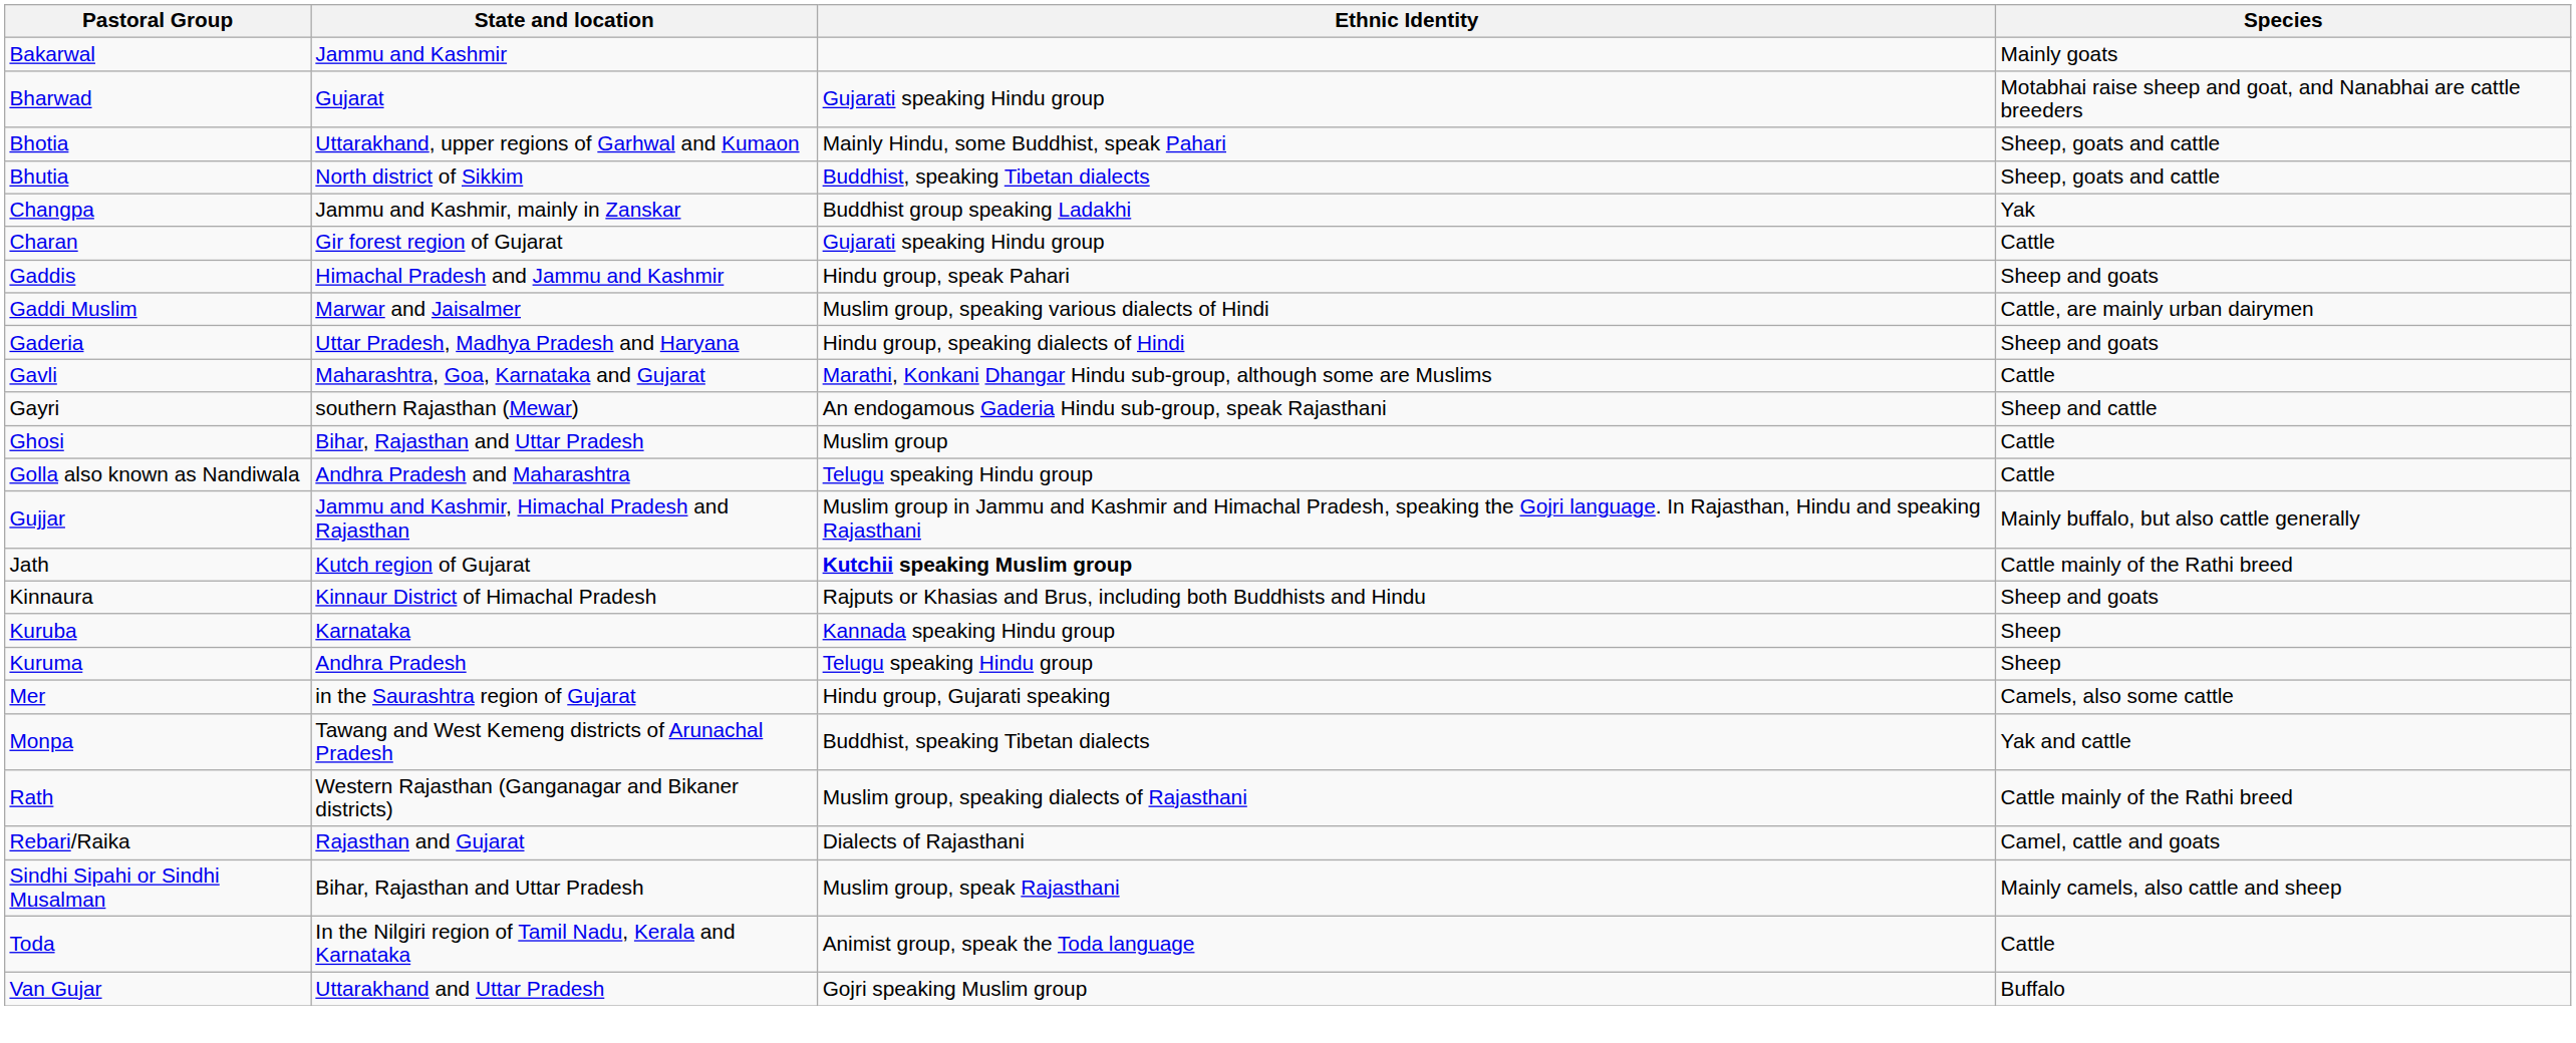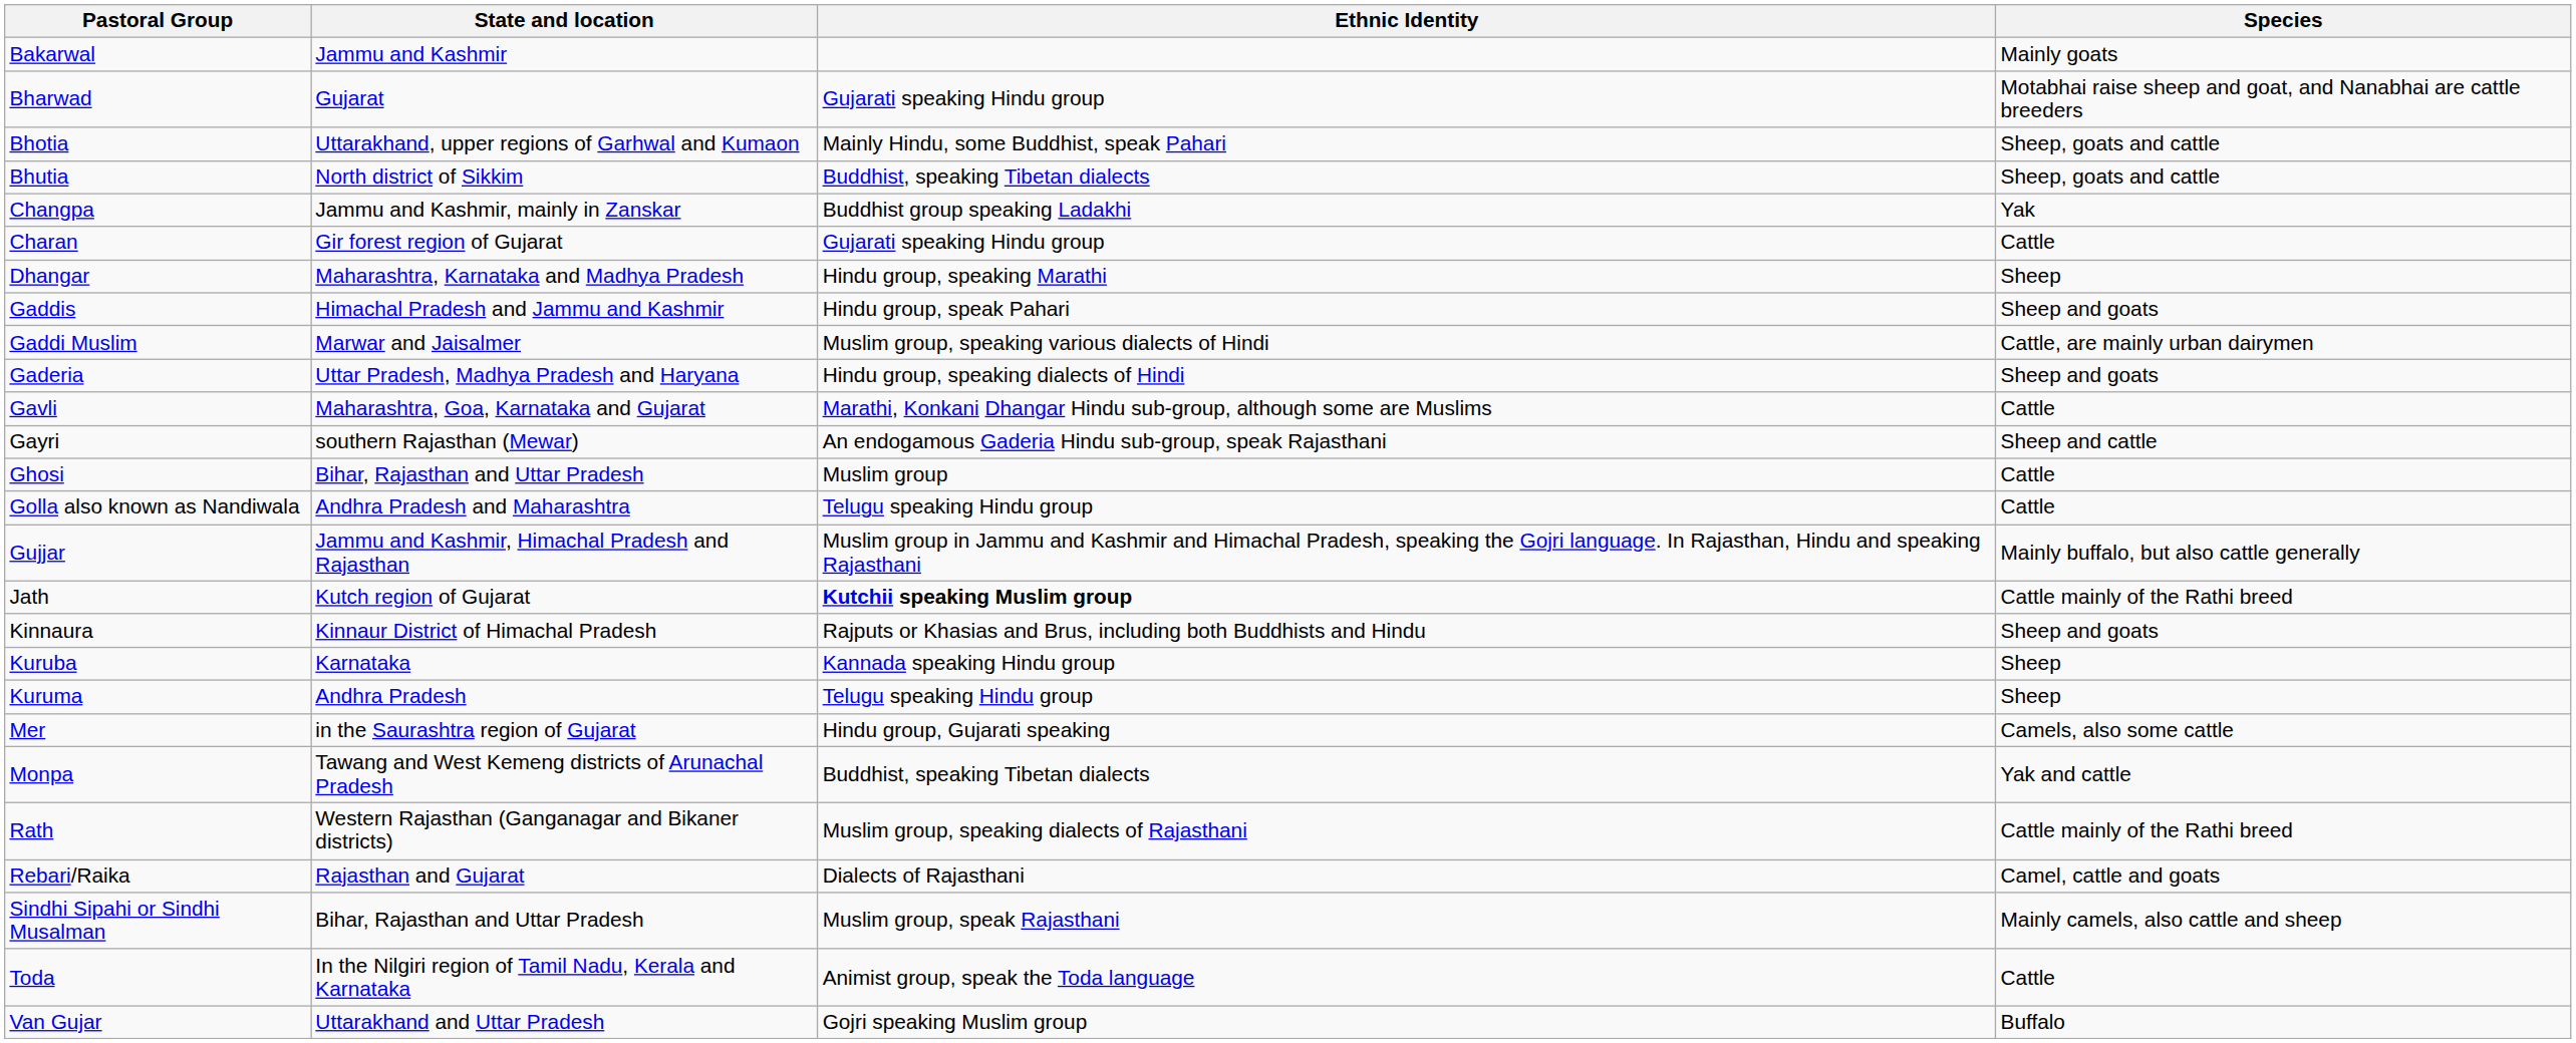 <table class="wikitable">
 <tr>
 <th>Pastoral Group</th>
 <th>State and location</th>
 <th>Ethnic Identity</th>
 <th>Species</th>
 </tr>
 <tr>
 <td><a href='#'>Bakarwal</a></td>
 <td><a href='#'>Jammu and Kashmir</a></td>
 <td></td>
 <td>Mainly goats</td>
 </tr>
 <tr>
 <td><a href='#'>Bharwad</a></td>
 <td><a href='#'>Gujarat</a></td>
 <td><a href='#'>Gujarati</a> speaking Hindu group</td>
 <td>Motabhai raise sheep and goat, and Nanabhai are cattle breeders</td>
 </tr>
 <tr>
 <td><a href='#'>Bhotia</a></td>
 <td><a href='#'>Uttarakhand</a>, upper regions of <a href='#'>Garhwal</a> and <a href='#'>Kumaon</a></td>
 <td>Mainly Hindu, some Buddhist, speak <a href='#'>Pahari</a></td>
 <td>Sheep, goats and cattle</td>
 </tr>
 <tr>
 <td><a href='#'>Bhutia</a></td>
 <td><a href='#'>North district</a> of <a href='#'>Sikkim</a></td>
 <td><a href='#'>Buddhist</a>, speaking <a href='#'>Tibetan dialects</a></td>
 <td>Sheep, goats and cattle</td>
 </tr>
 <tr>
 <td><a href='#'>Changpa</a></td>
 <td>Jammu and Kashmir, mainly in <a href='#'>Zanskar</a></td>
 <td>Buddhist group speaking <a href='#'>Ladakhi</a></td>
 <td>Yak</td>
 </tr>
 <tr>
 <td><a href='#'>Charan</a></td>
 <td><a href='#'>Gir forest region</a> of Gujarat</td>
 <td><a href='#'>Gujarati</a> speaking Hindu group</td>
 <td>Cattle</td>
+</tr>
+<tr>
+<td><a href='#'>Dhangar</a></td>
+<td><a href='#'>Maharashtra</a>, <a href='#'>Karnataka</a> and <a href='#'>Madhya Pradesh</a></td>
+<td>Hindu group, speaking <a href='#'>Marathi</a></td>
+<td>Sheep</td>
 </tr>
 <tr>
 <td><a href='#'>Gaddis</a></td>
 <td><a href='#'>Himachal Pradesh</a> and <a href='#'>Jammu and Kashmir</a></td>
 <td>Hindu group, speak Pahari</td>
 <td>Sheep and goats</td>
 </tr>
 <tr>
 <td><a href='#'>Gaddi Muslim</a></td>
 <td><a href='#'>Marwar</a> and <a href='#'>Jaisalmer</a></td>
 <td>Muslim group, speaking various dialects of Hindi</td>
 <td>Cattle, are mainly urban dairymen</td>
 </tr>
 <tr>
 <td><a href='#'>Gaderia</a></td>
 <td><a href='#'>Uttar Pradesh</a>, <a href='#'>Madhya Pradesh</a> and <a href='#'>Haryana</a></td>
 <td>Hindu group, speaking dialects of <a href='#'>Hindi</a></td>
 <td>Sheep and goats</td>
 </tr>
 <tr>
 <td><a href='#'>Gavli</a></td>
 <td><a href='#'>Maharashtra</a>, <a href='#'>Goa</a>, <a href='#'>Karnataka</a> and <a href='#'>Gujarat</a></td>
 <td><a href='#'>Marathi</a>, <a href='#'>Konkani</a> <a href='#'>Dhangar</a> Hindu sub-group, although some are Muslims</td>
 <td>Cattle</td>
 </tr>
 <tr>
 <td>Gayri</td>
 <td>southern Rajasthan (<a href='#'>Mewar</a>)</td>
 <td>An endogamous <a href='#'>Gaderia</a> Hindu sub-group, speak Rajasthani</td>
 <td>Sheep and cattle</td>
 </tr>
 <tr>
 <td><a href='#'>Ghosi</a></td>
 <td><a href='#'>Bihar</a>, <a href='#'>Rajasthan</a> and <a href='#'>Uttar Pradesh</a></td>
 <td>Muslim group</td>
 <td>Cattle</td>
 </tr>
 <tr>
 <td><a href='#'>Golla</a> also known as Nandiwala</td>
 <td><a href='#'>Andhra Pradesh</a> and <a href='#'>Maharashtra</a></td>
 <td><a href='#'>Telugu</a> speaking Hindu group</td>
 <td>Cattle</td>
 </tr>
 <tr>
 <td><a href='#'>Gujjar</a></td>
 <td><a href='#'>Jammu and Kashmir</a>, <a href='#'>Himachal Pradesh</a> and <a href='#'>Rajasthan</a></td>
 <td>Muslim group in Jammu and Kashmir and Himachal Pradesh, speaking the <a href='#'>Gojri language</a>. In Rajasthan, Hindu and speaking <a href='#'>Rajasthani</a></td>
 <td>Mainly buffalo, but also cattle generally</td>
 </tr>
 <tr>
 <td>Jath</td>
 <td><a href='#'>Kutch region</a> of Gujarat</td>
 <td><strong><a href='#'>Kutchii</a> speaking Muslim group</strong></td>
 <td>Cattle mainly of the Rathi breed</td>
 </tr>
 <tr>
 <td>Kinnaura</td>
 <td><a href='#'>Kinnaur District</a> of Himachal Pradesh</td>
 <td>Rajputs or Khasias and Brus, including both Buddhists and Hindu</td>
 <td>Sheep and goats</td>
 </tr>
 <tr>
 <td><a href='#'>Kuruba</a></td>
 <td><a href='#'>Karnataka</a></td>
 <td><a href='#'>Kannada</a> speaking Hindu group</td>
 <td>Sheep</td>
 </tr>
 <tr>
 <td><a href='#'>Kuruma</a></td>
 <td><a href='#'>Andhra Pradesh</a></td>
 <td><a href='#'>Telugu</a> speaking <a href='#'>Hindu</a> group</td>
 <td>Sheep</td>
 </tr>
 <tr>
 <td><a href='#'>Mer</a></td>
 <td>in the <a href='#'>Saurashtra</a> region of <a href='#'>Gujarat</a></td>
 <td>Hindu group, Gujarati speaking</td>
 <td>Camels, also some cattle</td>
 </tr>
 <tr>
 <td><a href='#'>Monpa</a></td>
 <td>Tawang and West Kemeng districts of <a href='#'>Arunachal Pradesh</a></td>
 <td>Buddhist, speaking Tibetan dialects</td>
 <td>Yak and cattle</td>
 </tr>
 <tr>
 <td><a href='#'>Rath</a></td>
 <td>Western Rajasthan (Ganganagar and Bikaner districts)</td>
 <td>Muslim group, speaking dialects of <a href='#'>Rajasthani</a></td>
 <td>Cattle mainly of the Rathi breed</td>
 </tr>
 <tr>
 <td><a href='#'>Rebari</a>/Raika</td>
 <td><a href='#'>Rajasthan</a> and <a href='#'>Gujarat</a></td>
 <td>Dialects of Rajasthani</td>
 <td>Camel, cattle and goats</td>
 </tr>
 <tr>
 <td><a href='#'>Sindhi Sipahi or Sindhi Musalman</a></td>
 <td>Bihar, Rajasthan and Uttar Pradesh</td>
 <td>Muslim group, speak <a href='#'>Rajasthani</a></td>
 <td>Mainly camels, also cattle and sheep</td>
 </tr>
 <tr>
 <td><a href='#'>Toda</a></td>
 <td>In the Nilgiri region of <a href='#'>Tamil Nadu</a>, <a href='#'>Kerala</a> and <a href='#'>Karnataka</a></td>
 <td>Animist group, speak the <a href='#'>Toda language</a></td>
 <td>Cattle</td>
 </tr>
 <tr>
 <td><a href='#'>Van Gujar</a></td>
 <td><a href='#'>Uttarakhand</a> and <a href='#'>Uttar Pradesh</a></td>
 <td>Gojri speaking Muslim group</td>
 <td>Buffalo</td>
 </tr>
 </table>
